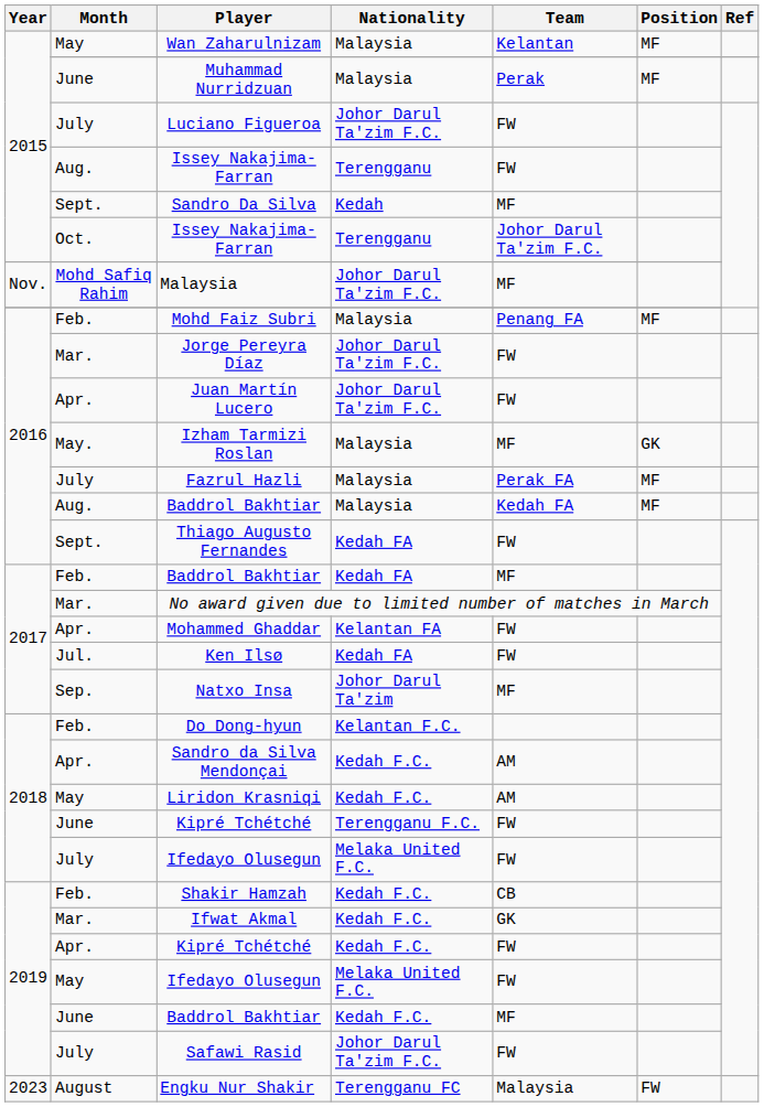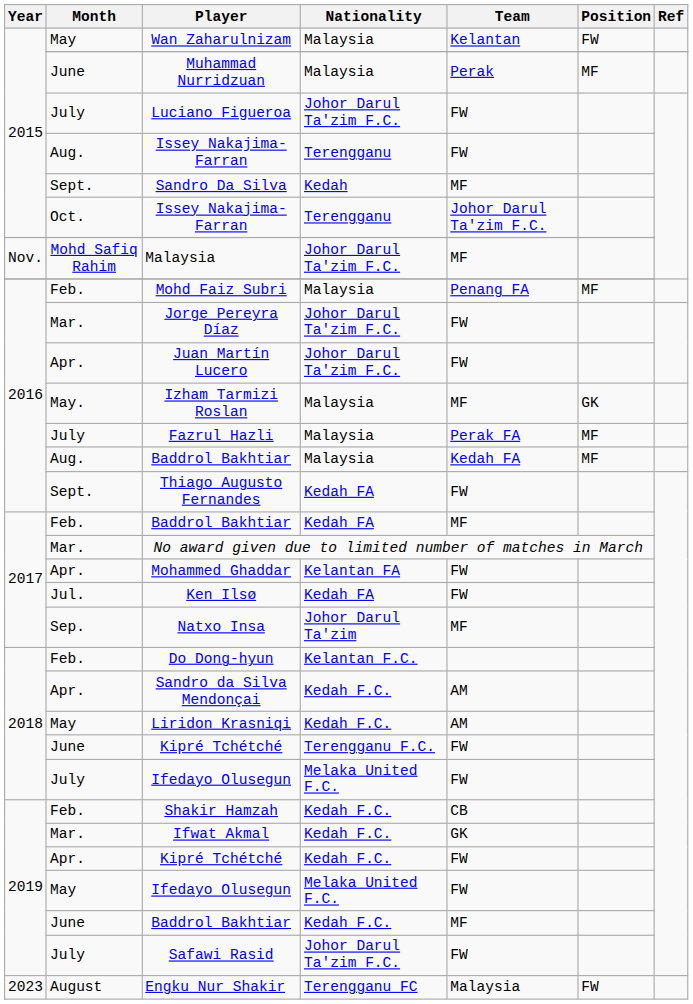 <table class="wikitable sortable">
 <tr>
 <th>Year</th>
 <th>Month</th>
 <th>Player</th>
 <th>Nationality</th>
 <th>Team</th>
 <th>Position</th>
 <th class="unsortable">Ref</th>
 </tr>
 <tr>
 <td rowspan=7>2015</td>
 <td>May</td>
 <td align="center"><a href='#'>Wan Zaharulnizam</a></td>
 <td> Malaysia</td>
 <td><a href='#'>Kelantan</a></td>
-<td>MF</td>
+<td>FW</td>
 <td align="center"></td>
 </tr>
 <tr>
 </tr>
 <tr>
 <td>June</td>
 <td align="center"> <a href='#'>Muhammad Nurridzuan</a></td>
 <td> Malaysia</td>
 <td><a href='#'>Perak</a></td>
 <td>MF</td>
 <td align="center"></td>
 </tr>
 <tr>
 <td>July</td>
 <td align="center"> <a href='#'>Luciano Figueroa</a></td>
 <td><a href='#'>Johor Darul Ta'zim F.C.</a></td>
 <td>FW</td>
 <td align="center"></td>
 </tr>
 <tr>
 <td>Aug.</td>
 <td align="center"> <a href='#'>Issey Nakajima-Farran</a></td>
 <td><a href='#'>Terengganu</a></td>
 <td>FW</td>
 <td align="center"></td>
 </tr>
 <tr>
 <td>Sept.</td>
 <td align="center"> <a href='#'>Sandro Da Silva</a></td>
 <td><a href='#'>Kedah</a></td>
 <td>MF</td>
 <td align="center"></td>
 </tr>
 <tr>
 <td>Oct.</td>
 <td align="center"> <a href='#'>Issey Nakajima-Farran</a></td>
 <td><a href='#'>Terengganu</a></td>
 <td><a href='#'>Johor Darul Ta'zim F.C.</a></td>
 <td align="center"></td>
 </tr>
 <tr>
 </tr>
 <tr>
 <td>Nov.</td>
 <td align="center"> <a href='#'>Mohd Safiq Rahim</a></td>
 <td> Malaysia</td>
 <td><a href='#'>Johor Darul Ta'zim F.C.</a></td>
 <td>MF</td>
 <td align="center"></td>
 </tr>
 <tr>
 </tr>
 <tr>
 <td rowspan=7>2016</td>
 <td>Feb.</td>
 <td align="center"> <a href='#'>Mohd Faiz Subri</a></td>
 <td> Malaysia</td>
 <td><a href='#'>Penang FA</a></td>
 <td>MF</td>
 <td align="center"></td>
 </tr>
 <tr>
 <td>Mar.</td>
 <td align="center"> <a href='#'>Jorge Pereyra Díaz</a></td>
 <td><a href='#'>Johor Darul Ta'zim F.C.</a></td>
 <td>FW</td>
 <td align="center"></td>
 </tr>
 <tr>
 <td>Apr.</td>
 <td align="center"> <a href='#'>Juan Martín Lucero</a></td>
 <td><a href='#'>Johor Darul Ta'zim F.C.</a></td>
 <td>FW</td>
 <td align="center"></td>
 </tr>
 <tr>
 <td>May.</td>
 <td align="center"> <a href='#'>Izham Tarmizi Roslan</a></td>
 <td> Malaysia</td>
 <td>MF</td>
 <td>GK</td>
 <td align="center"></td>
 </tr>
 <tr>
 <td>July</td>
 <td align="center"> <a href='#'>Fazrul Hazli</a></td>
 <td> Malaysia</td>
 <td><a href='#'>Perak FA</a></td>
 <td>MF</td>
 <td align="center"></td>
 </tr>
 <tr>
 <td>Aug.</td>
 <td align="center"> <a href='#'>Baddrol Bakhtiar</a></td>
 <td> Malaysia</td>
 <td><a href='#'>Kedah FA</a></td>
 <td>MF</td>
 <td align="center"></td>
 </tr>
 <tr>
 <td>Sept.</td>
 <td align="center"> <a href='#'>Thiago Augusto Fernandes</a></td>
 <td><a href='#'>Kedah FA</a></td>
 <td>FW</td>
 <td align="center"></td>
 </tr>
 <tr>
 <td rowspan=5>2017</td>
 <td>Feb.</td>
 <td align="center"> <a href='#'>Baddrol Bakhtiar</a></td>
 <td><a href='#'>Kedah FA</a></td>
 <td>MF</td>
 <td align="center"></td>
 </tr>
 <tr>
 <td>Mar.</td>
 <td colspan=4 align=center><em>No award given due to limited number of matches in March</em></td>
 </tr>
 <tr>
 <td>Apr.</td>
 <td align="center"> <a href='#'>Mohammed Ghaddar</a></td>
 <td><a href='#'>Kelantan FA</a></td>
 <td>FW</td>
 <td align="center"></td>
 </tr>
 <tr>
 <td>Jul.</td>
 <td align="center"> <a href='#'>Ken Ilsø</a></td>
 <td><a href='#'>Kedah FA</a></td>
 <td>FW</td>
 <td align="center"></td>
 </tr>
 <tr>
 <td>Sep.</td>
 <td align="center">  <a href='#'>Natxo Insa</a></td>
 <td><a href='#'>Johor Darul Ta'zim</a></td>
 <td>MF</td>
 <td align="center"></td>
 </tr>
 <tr>
 <td rowspan=5>2018</td>
 <td>Feb.</td>
 <td align="center"> <a href='#'>Do Dong-hyun</a></td>
 <td><a href='#'>Kelantan F.C.</a></td>
 <td></td>
 <td></td>
 </tr>
 <tr>
 <td>Apr.</td>
 <td align="center"> <a href='#'>Sandro da Silva Mendonçai</a></td>
 <td><a href='#'>Kedah F.C.</a></td>
 <td>AM</td>
 <td></td>
 </tr>
 <tr>
 <td>May</td>
 <td align="center"> <a href='#'>Liridon Krasniqi</a></td>
 <td><a href='#'>Kedah F.C.</a></td>
 <td>AM</td>
 <td></td>
 </tr>
 <tr>
 <td>June</td>
 <td align="center"> <a href='#'>Kipré Tchétché</a></td>
 <td><a href='#'>Terengganu F.C.</a></td>
 <td>FW</td>
 <td></td>
 </tr>
 <tr>
 <td>July</td>
 <td align="center"> <a href='#'>Ifedayo Olusegun</a></td>
 <td><a href='#'>Melaka United F.C.</a></td>
 <td>FW</td>
 <td></td>
 </tr>
 <tr>
 <td rowspan=6>2019</td>
 <td>Feb.</td>
 <td align="center"> <a href='#'>Shakir Hamzah</a></td>
 <td><a href='#'>Kedah F.C.</a></td>
 <td>CB</td>
 <td></td>
 </tr>
 <tr>
 <td>Mar.</td>
 <td align="center"> <a href='#'>Ifwat Akmal</a></td>
 <td><a href='#'>Kedah F.C.</a></td>
 <td>GK</td>
 <td></td>
 </tr>
 <tr>
 <td>Apr.</td>
 <td align="center"> <a href='#'>Kipré Tchétché</a></td>
 <td><a href='#'>Kedah F.C.</a></td>
 <td>FW</td>
 <td></td>
 </tr>
 <tr>
 <td>May</td>
 <td align="center"> <a href='#'>Ifedayo Olusegun</a></td>
 <td><a href='#'>Melaka United F.C.</a></td>
 <td>FW</td>
 <td></td>
 </tr>
 <tr>
 <td>June</td>
 <td align="center"> <a href='#'>Baddrol Bakhtiar</a></td>
 <td><a href='#'>Kedah F.C.</a></td>
 <td>MF</td>
 <td></td>
 </tr>
 <tr>
 <td>July</td>
 <td align="center"> <a href='#'>Safawi Rasid</a></td>
 <td><a href='#'>Johor Darul Ta'zim F.C.</a></td>
 <td>FW</td>
 <td></td>
 </tr>
 <tr>
 <td>2023</td>
 <td>August</td>
 <td><a href='#'>Engku Nur Shakir</a></td>
 <td><a href='#'>Terengganu FC</a></td>
 <td> Malaysia</td>
 <td>FW</td>
 <td></td>
 </tr>
 </table>
